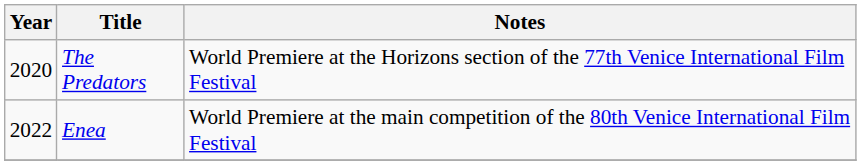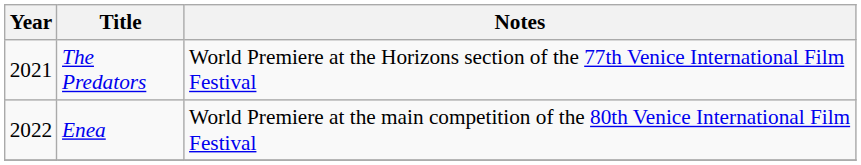 <table class="wikitable sortable" style="font-size: 95%;">
 <tr>
 <th>Year</th>
 <th>Title</th>
 <th>Notes</th>
 </tr>
 <tr>
-<td>2020</td>
+<td>2021</td>
 <td><em><a href='#'>The Predators</a></em></td>
 <td>World Premiere at the Horizons section of the <a href='#'>77th Venice International Film Festival</a></td>
 </tr>
 <tr>
 <td>2022</td>
 <td><em><a href='#'>Enea</a></em></td>
 <td>World Premiere at the main competition of the <a href='#'>80th Venice International Film Festival</a></td>
 </tr>
 <tr>
 </tr>
 </table>
